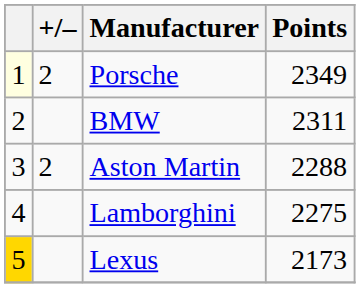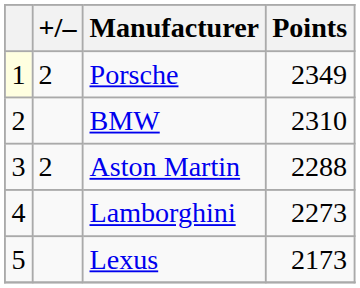 <table class="wikitable" style="font-size: 95%;">
 <tr>
 <th scope="col"></th>
 <th scope="col">+/–</th>
 <th scope="col">Manufacturer</th>
 <th scope="col">Points</th>
 </tr>
 <tr>
 <td align=center style="background: lightyellow;">1</td>
 <td align="left"> 2</td>
 <td> <a href='#'>Porsche</a></td>
 <td align=right>2349</td>
 </tr>
 <tr>
 <td align=center>2</td>
 <td align="left"></td>
 <td> <a href='#'>BMW</a></td>
-<td align=right>2311</td>
+<td align=right>2310</td>
 </tr>
 <tr>
 <td align=center>3</td>
 <td align="left"> 2</td>
 <td> <a href='#'>Aston Martin</a></td>
 <td align=right>2288</td>
 </tr>
 <tr>
 <td align=center>4</td>
 <td align="left"></td>
 <td> <a href='#'>Lamborghini</a></td>
-<td align=right>2275</td>
+<td align=right>2273</td>
 </tr>
 <tr>
-<td align=center style="background: gold;">5</td>
+<td align=center>5</td>
 <td align="left"></td>
 <td> <a href='#'>Lexus</a></td>
 <td align=right>2173</td>
 </tr>
 <tr>
 </tr>
 </table>
